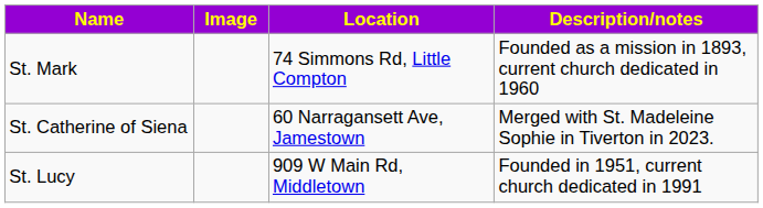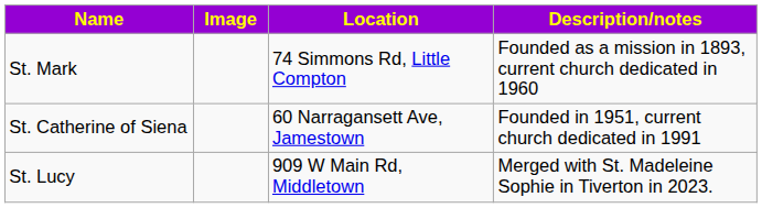 <table class="wikitable sortable" style="width:75%">
 <tr>
 <th style="background:darkviolet; color:yellow;" width="25%"><strong>Name</strong></th>
 <th style="background:darkviolet; color:yellow;" width="10%"><strong>Image</strong></th>
 <th style="background:darkviolet; color:yellow;" width="30%"><strong>Location</strong></th>
 <th style="background:darkviolet; color:yellow;" width="35%"><strong>Description/notes</strong></th>
 </tr>
 <tr>
 <td>St. Mark</td>
 <td></td>
 <td>74 Simmons Rd, <a href='#'>Little Compton</a></td>
 <td>Founded as a mission in 1893, current church dedicated in 1960</td>
 </tr>
 <tr>
 <td>St. Catherine of Siena</td>
 <td></td>
 <td>60 Narragansett Ave, <a href='#'>Jamestown</a></td>
-<td>Merged with St. Madeleine Sophie in Tiverton in 2023.</td>
+<td>Founded in 1951, current church dedicated in 1991</td>
 </tr>
 <tr>
 <td>St. Lucy</td>
 <td></td>
 <td>909 W Main Rd, <a href='#'>Middletown</a></td>
-<td>Founded in 1951, current church dedicated in 1991</td>
+<td>Merged with St. Madeleine Sophie in Tiverton in 2023.</td>
 </tr>
 </table>
